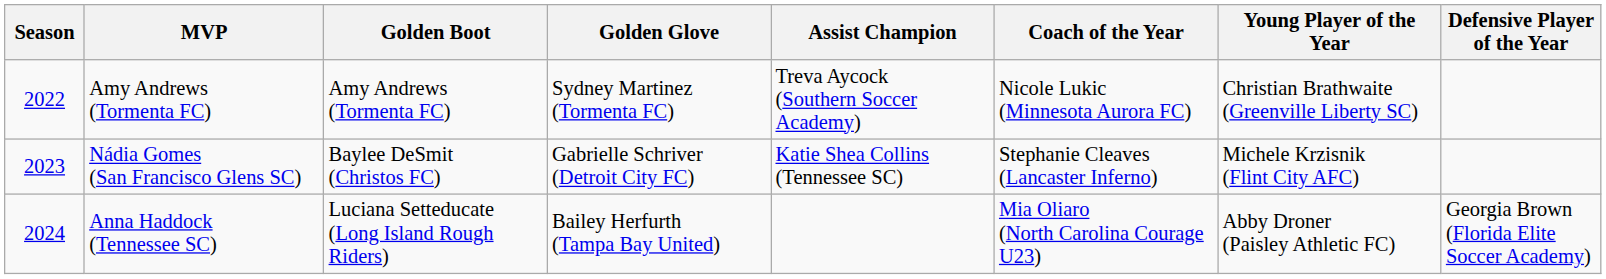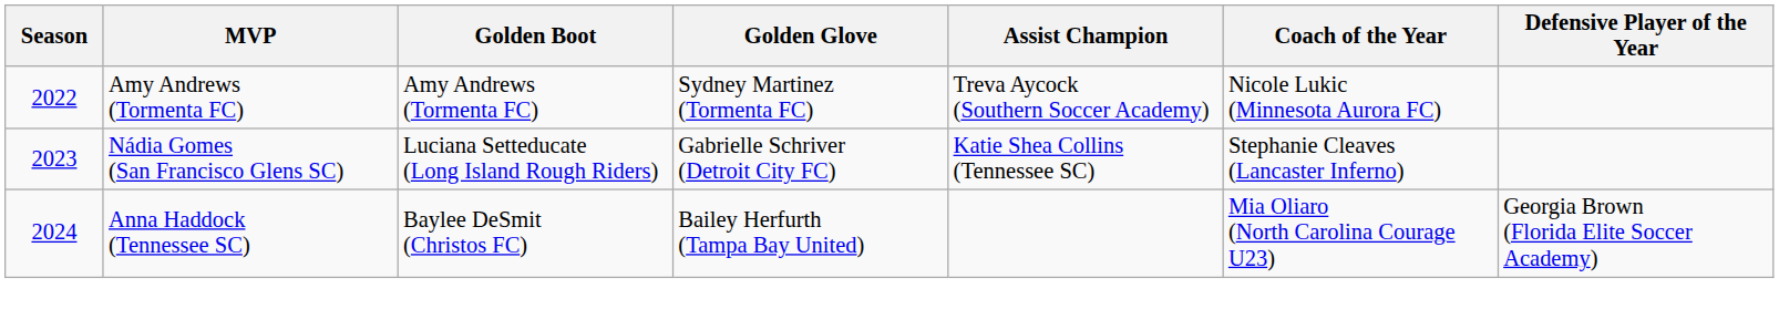 <table class="wikitable">
 <tr>
 <th width=5%>Season</th>
 <th width=15%>MVP</th>
 <th width=14%>Golden Boot</th>
 <th width=14%>Golden Glove</th>
 <th width=14%>Assist Champion</th>
 <th width=14%>Coach of the Year</th>
-<th width=14%>Young Player of the Year</th>
 <th width=14%>Defensive Player of the Year</th>
 </tr>
 <tr>
 <td align=center><a href='#'>2022</a></td>
 <td> Amy Andrews<br>(<a href='#'>Tormenta FC</a>)</td>
 <td> Amy Andrews<br>(<a href='#'>Tormenta FC</a>)</td>
 <td> Sydney Martinez<br>(<a href='#'>Tormenta FC</a>)</td>
 <td> Treva Aycock<br>(<a href='#'>Southern Soccer Academy</a>)</td>
 <td> Nicole Lukic<br>(<a href='#'>Minnesota Aurora FC</a>)</td>
-<td> Christian Brathwaite<br>(<a href='#'>Greenville Liberty SC</a>)</td>
 <td></td>
 </tr>
 <tr>
 <td align=center><a href='#'>2023</a></td>
 <td> <a href='#'>Nádia Gomes</a><br>(<a href='#'>San Francisco Glens SC</a>)</td>
-<td> Baylee DeSmit<br>(<a href='#'>Christos FC</a>)</td>
+<td> Luciana Setteducate<br>(<a href='#'>Long Island Rough Riders</a>)</td>
 <td> Gabrielle Schriver<br>(<a href='#'>Detroit City FC</a>)</td>
 <td> <a href='#'>Katie Shea Collins</a><br>(Tennessee SC)</td>
 <td> Stephanie Cleaves<br>(<a href='#'>Lancaster Inferno</a>)</td>
-<td> Michele Krzisnik<br>(<a href='#'>Flint City AFC</a>)</td>
 <td></td>
 </tr>
 <tr>
 <td align=center><a href='#'>2024</a></td>
 <td> <a href='#'>Anna Haddock</a><br>(<a href='#'>Tennessee SC</a>)</td>
-<td> Luciana Setteducate<br>(<a href='#'>Long Island Rough Riders</a>)</td>
+<td> Baylee DeSmit<br>(<a href='#'>Christos FC</a>)</td>
 <td> Bailey Herfurth<br>(<a href='#'>Tampa Bay United</a>)</td>
 <td></td>
 <td> <a href='#'>Mia Oliaro</a><br>(<a href='#'>North Carolina Courage U23</a>)</td>
-<td> Abby Droner<br>(Paisley Athletic FC)</td>
 <td> Georgia Brown<br>(<a href='#'>Florida Elite Soccer Academy</a>)</td>
 </tr>
 </table>
